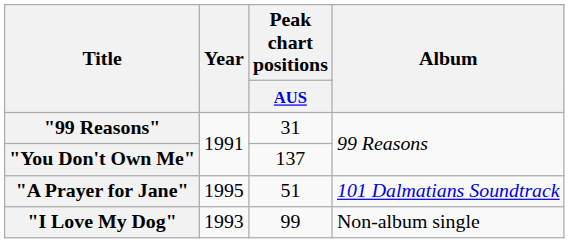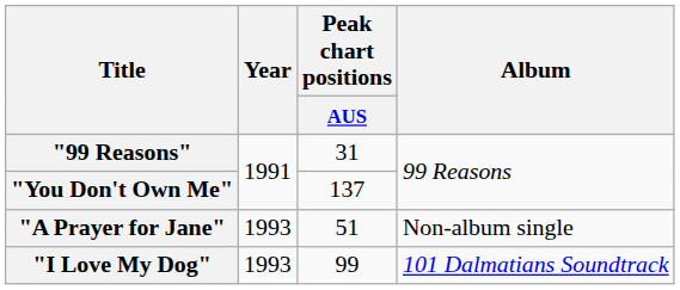 <table class="wikitable plainrowheaders">
 <tr>
 <th scope="col" rowspan="2">Title</th>
 <th scope="col" rowspan="2">Year</th>
 <th scope="col" colspan="1">Peak chart positions</th>
 <th scope="col" rowspan="2">Album</th>
 </tr>
 <tr>
 <th align="center" width="50"><small><a href='#'>AUS</a></small><br></th>
 </tr>
 <tr>
 <th scope="row">"99 Reasons"</th>
 <td rowspan="2">1991</td>
 <td align="center">31</td>
 <td rowspan="2"><em>99 Reasons</em></td>
 </tr>
 <tr>
 <th scope="row">"You Don't Own Me"</th>
 <td align="center">137</td>
 </tr>
 <tr>
 <th scope="row">"A Prayer for Jane"</th>
-<td>1995</td>
+<td>1993</td>
 <td align="center">51</td>
-<td><em><a href='#'>101 Dalmatians Soundtrack</a></em></td>
+<td>Non-album single</td>
 </tr>
 <tr>
 <th scope="row">"I Love My Dog"</th>
 <td>1993</td>
 <td align="center">99</td>
-<td>Non-album single</td>
+<td><em><a href='#'>101 Dalmatians Soundtrack</a></em></td>
 </tr>
 </table>
